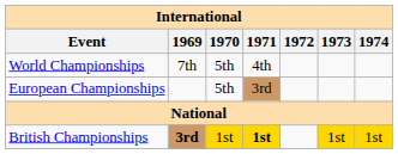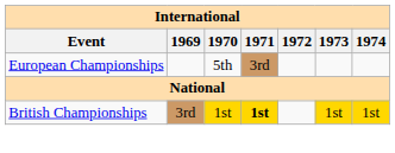 <table class="wikitable" style="text-align:center">
 <tr>
 <th style="background-color: #ffdead; " colspan=7 align=center>International</th>
 </tr>
 <tr>
 <th>Event</th>
 <th>1969</th>
 <th>1970</th>
 <th>1971</th>
 <th>1972</th>
 <th>1973</th>
 <th>1974</th>
-</tr>
-<tr>
-<td align=left><a href='#'>World Championships</a></td>
-<td>7th</td>
-<td>5th</td>
-<td>4th</td>
-<td></td>
-<td></td>
-<td></td>
 </tr>
 <tr>
 <td align=left><a href='#'>European Championships</a></td>
 <td></td>
 <td>5th</td>
 <td bgcolor=cc9966>3rd</td>
 <td></td>
 <td></td>
 <td></td>
 </tr>
 <tr>
 <th style="background-color: #ffdead; " colspan=7 align=center>National</th>
 </tr>
 <tr>
 <td align=left><a href='#'>British Championships</a></td>
-<td bgcolor=cc9966><strong>3rd</strong></td>
+<td bgcolor=cc9966>3rd</td>
 <td bgcolor=gold>1st</td>
 <td bgcolor=gold><strong>1st</strong></td>
 <td></td>
 <td bgcolor=gold>1st</td>
 <td bgcolor=gold>1st</td>
 </tr>
 </table>
